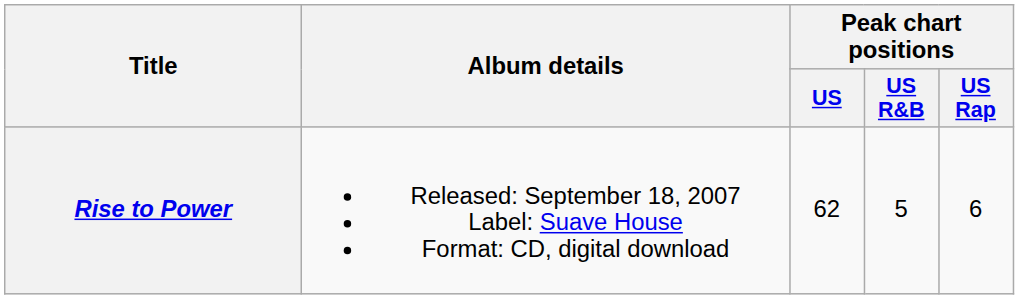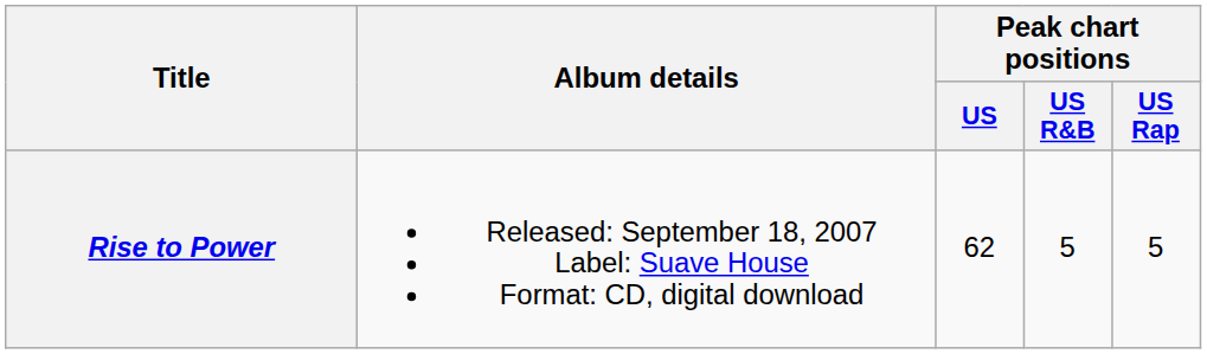 <table class="wikitable plainrowheaders" style="text-align:center;">
 <tr>
 <th scope="col" rowspan="2" style="width:12em;">Title</th>
 <th scope="col" rowspan="2" style="width:20em;">Album details</th>
 <th scope="col" colspan="3">Peak chart positions</th>
 </tr>
 <tr>
 <th scope="col" style="width:3em;font-size:90%;"><a href='#'>US</a><br></th>
 <th scope="col" style="width:3em;font-size:90%;"><a href='#'>US R&B</a><br></th>
 <th scope="col" style="width:3em;font-size:90%;"><a href='#'>US Rap</a><br></th>
 </tr>
 <tr>
 <th scope="row"><em><a href='#'>Rise to Power</a></em></th>
 <td><br><ul><li>Released: September 18, 2007</li><li>Label: <a href='#'>Suave House</a></li><li>Format: CD, digital download</li></ul></td>
 <td>62</td>
 <td>5</td>
-<td>6</td>
+<td>5</td>
 </tr>
 </table>
